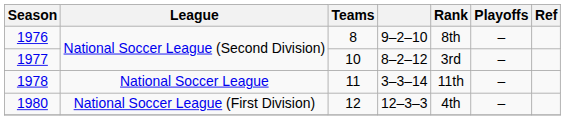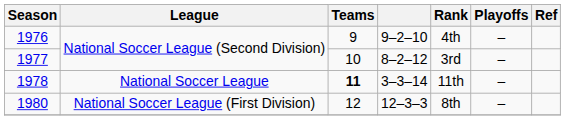 <table class="wikitable" style="text-align: center;">
 <tr>
 <th>Season</th>
 <th>League</th>
 <th>Teams</th>
 <th></th>
 <th>Rank</th>
 <th>Playoffs</th>
 <th>Ref</th>
 </tr>
 <tr>
 <td><a href='#'>1976</a></td>
 <td rowspan="2"><a href='#'>National Soccer League</a> (Second Division)</td>
-<td>8</td>
+<td>9</td>
 <td>9–2–10</td>
-<td>8th</td>
+<td>4th</td>
 <td>–</td>
 <td></td>
 </tr>
 <tr>
 <td><a href='#'>1977</a></td>
 <td>10</td>
 <td>8–2–12</td>
 <td>3rd</td>
 <td>–</td>
 <td></td>
 </tr>
 <tr>
 <td><a href='#'>1978</a></td>
 <td><a href='#'>National Soccer League</a></td>
-<td>11</td>
+<td><strong>11</strong></td>
 <td>3–3–14</td>
 <td>11th</td>
 <td>–</td>
 <td></td>
 </tr>
 <tr>
 <td><a href='#'>1980</a></td>
 <td><a href='#'>National Soccer League</a> (First Division)</td>
 <td>12</td>
 <td>12–3–3</td>
-<td>4th</td>
+<td>8th</td>
 <td>–</td>
 <td></td>
 </tr>
 <tr>
 </tr>
 </table>
